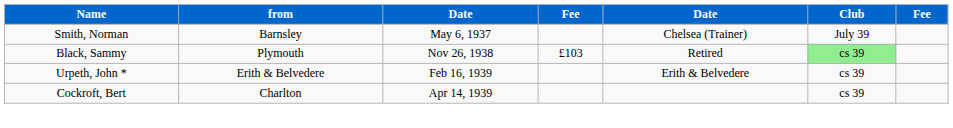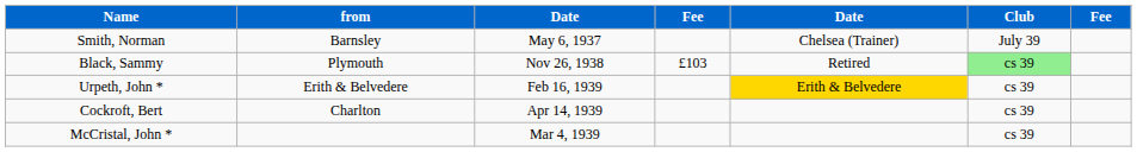 <table class="wikitable" style="text-align:center; font-size:90%; width:90%;">
 <tr>
 <th style="background:#0066CC; color:#FFFFFF; text-align:center;"><strong>Name</strong></th>
 <th style="background:#0066CC; color:#FFFFFF; text-align:center;">from</th>
 <th style="background:#0066CC; color:#FFFFFF; text-align:center;">Date</th>
 <th style="background:#0066CC; color:#FFFFFF; text-align:center;">Fee</th>
 <th style="background:#0066CC; color:#FFFFFF; text-align:center;"><strong>Date</strong></th>
 <th style="background:#0066CC; color:#FFFFFF; text-align:center;">Club</th>
 <th style="background:#0066CC; color:#FFFFFF; text-align:center;">Fee</th>
 </tr>
 <tr>
 <td>Smith, Norman</td>
 <td>Barnsley</td>
 <td>May 6, 1937</td>
 <td></td>
 <td>Chelsea (Trainer)</td>
 <td>July 39</td>
 <td></td>
 </tr>
 <tr>
 <td>Black, Sammy</td>
 <td>Plymouth</td>
 <td>Nov 26, 1938</td>
 <td>£103</td>
 <td>Retired</td>
 <td style="background: lightgreen;">cs 39</td>
 <td></td>
 </tr>
 <tr>
 <td>Urpeth, John *</td>
 <td>Erith & Belvedere</td>
 <td>Feb 16, 1939</td>
 <td></td>
-<td>Erith & Belvedere</td>
+<td style="background: gold;">Erith & Belvedere</td>
 <td>cs 39</td>
 <td></td>
 </tr>
 <tr>
 <td>Cockroft, Bert</td>
 <td>Charlton</td>
 <td>Apr 14, 1939</td>
 <td></td>
 <td></td>
 <td>cs 39</td>
 <td></td>
 </tr>
+<tr>
+<td>McCristal, John *</td>
+<td></td>
+<td>Mar 4, 1939</td>
+<td></td>
+<td></td>
+<td>cs 39</td>
+<td></td>
+</tr>
 </table>
